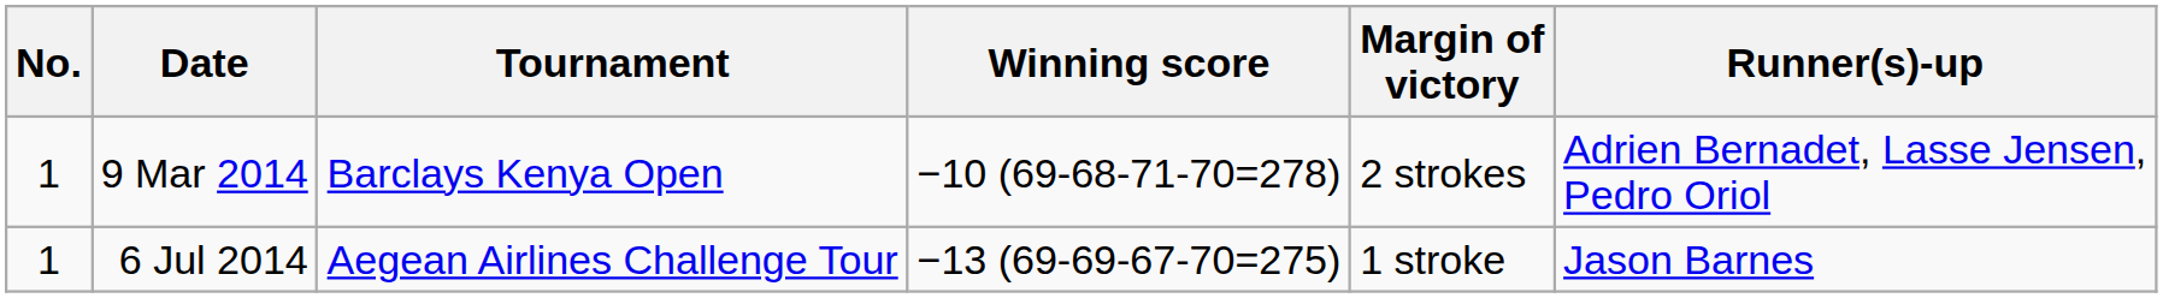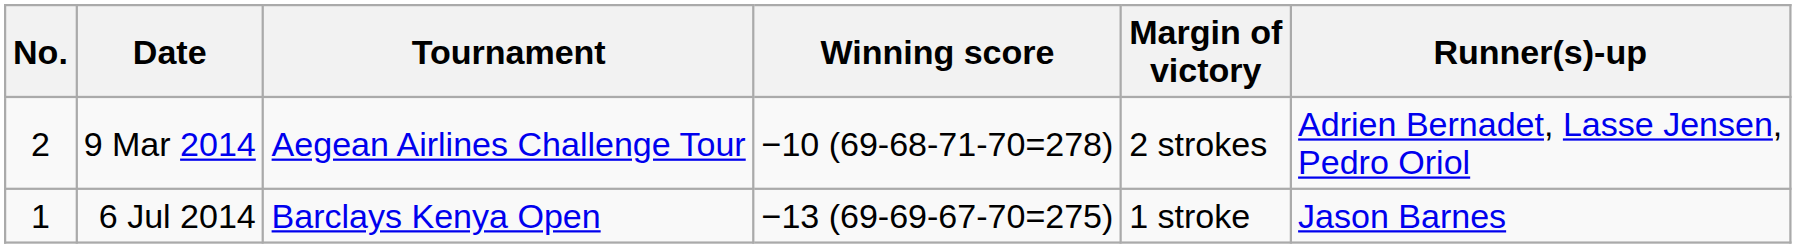 <table class="wikitable" style="font-size:95%;">
 <tr>
 <th>No.</th>
 <th>Date</th>
 <th>Tournament</th>
 <th>Winning score</th>
 <th>Margin of<br>victory</th>
 <th>Runner(s)-up</th>
 </tr>
 <tr>
-<td align=center>1</td>
+<td align=center>2</td>
 <td align=right>9 Mar <a href='#'>2014</a></td>
-<td><a href='#'>Barclays Kenya Open</a></td>
+<td><a href='#'>Aegean Airlines Challenge Tour</a></td>
 <td>−10 (69-68-71-70=278)</td>
 <td>2 strokes</td>
 <td> <a href='#'>Adrien Bernadet</a>,  <a href='#'>Lasse Jensen</a>,<br> <a href='#'>Pedro Oriol</a></td>
 </tr>
 <tr>
 <td align=center>1</td>
 <td align=right>6 Jul 2014</td>
-<td><a href='#'>Aegean Airlines Challenge Tour</a></td>
+<td><a href='#'>Barclays Kenya Open</a></td>
 <td>−13 (69-69-67-70=275)</td>
 <td>1 stroke</td>
 <td> <a href='#'>Jason Barnes</a></td>
 </tr>
 </table>
